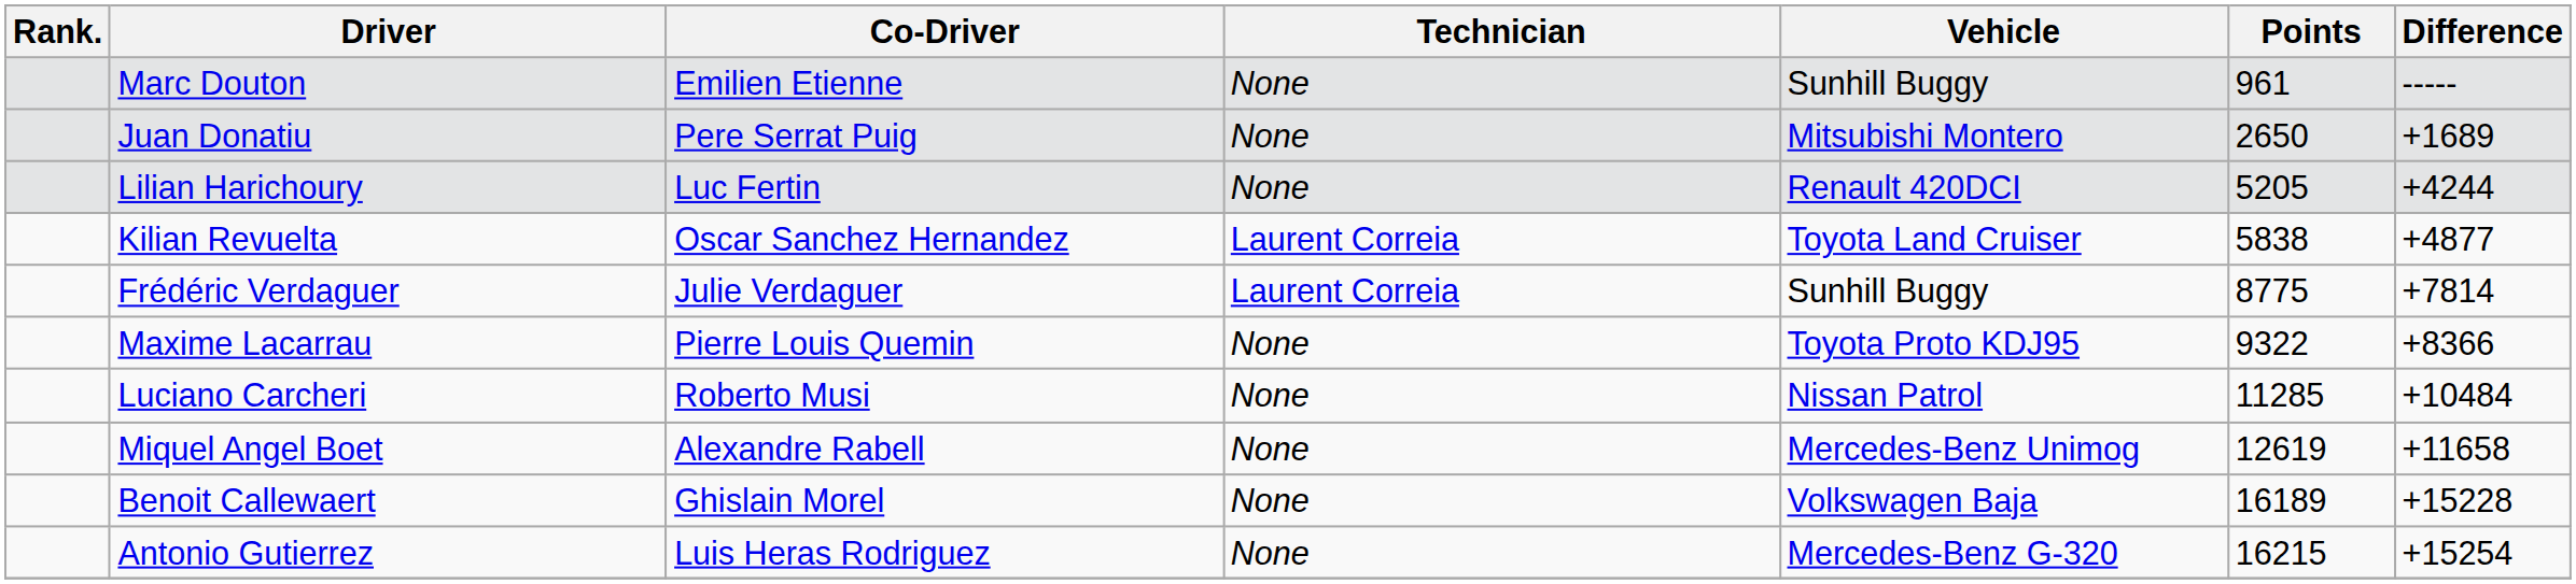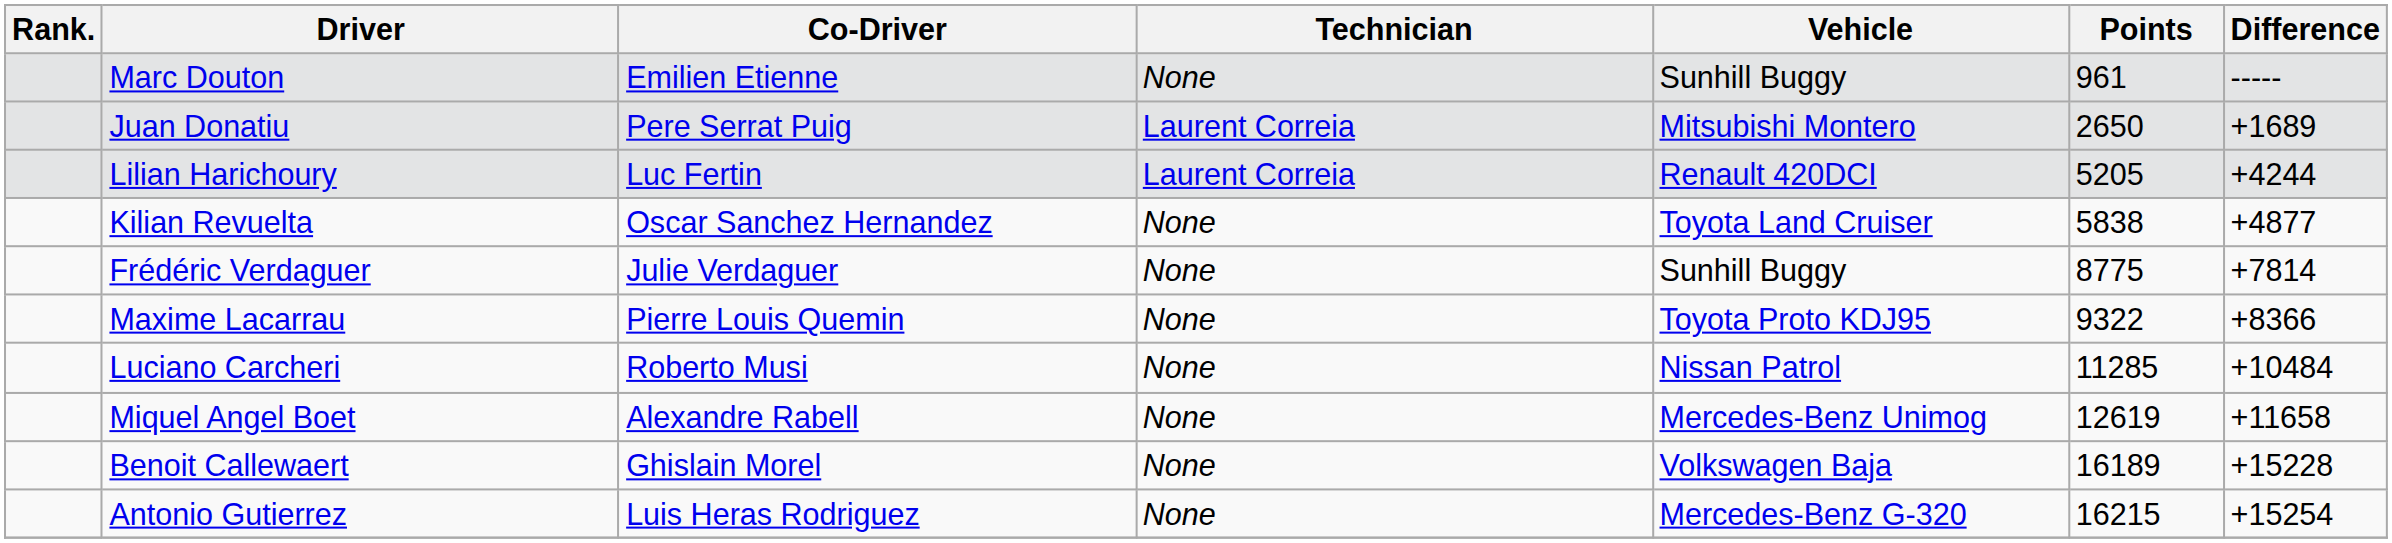 <table class="wikitable" style="font-size:95%">
 <tr>
 <th>Rank.</th>
 <th width="250px">Driver</th>
 <th width="250px">Co-Driver</th>
 <th width="250px">Technician</th>
 <th width="200px">Vehicle</th>
 <th width="70px">Points</th>
 <th width="70px">Difference</th>
 </tr>
 <tr bgcolor=#E3E4E5>
 <td></td>
 <td> <a href='#'>Marc Douton</a></td>
 <td> <a href='#'>Emilien Etienne</a></td>
 <td><em>None</em></td>
 <td>Sunhill Buggy</td>
 <td>961</td>
 <td>-----</td>
 </tr>
 <tr bgcolor=#E3E4E5>
 <td></td>
 <td> <a href='#'>Juan Donatiu</a></td>
 <td> <a href='#'>Pere Serrat Puig</a></td>
-<td><em>None</em></td>
+<td> <a href='#'>Laurent Correia</a></td>
 <td><a href='#'>Mitsubishi Montero</a></td>
 <td>2650</td>
 <td>+1689</td>
 </tr>
 <tr bgcolor=#E3E4E5>
 <td></td>
 <td> <a href='#'>Lilian Harichoury</a></td>
 <td> <a href='#'>Luc Fertin</a></td>
-<td><em>None</em></td>
+<td> <a href='#'>Laurent Correia</a></td>
 <td><a href='#'>Renault 420DCI</a></td>
 <td>5205</td>
 <td>+4244</td>
 </tr>
 <tr>
 <td></td>
 <td> <a href='#'>Kilian Revuelta</a></td>
 <td> <a href='#'>Oscar Sanchez Hernandez</a></td>
-<td> <a href='#'>Laurent Correia</a></td>
+<td><em>None</em></td>
 <td><a href='#'>Toyota Land Cruiser</a></td>
 <td>5838</td>
 <td>+4877</td>
 </tr>
 <tr>
 <td></td>
 <td> <a href='#'>Frédéric Verdaguer</a></td>
 <td> <a href='#'>Julie Verdaguer</a></td>
-<td> <a href='#'>Laurent Correia</a></td>
+<td><em>None</em></td>
 <td>Sunhill Buggy</td>
 <td>8775</td>
 <td>+7814</td>
 </tr>
 <tr>
 <td></td>
 <td> <a href='#'>Maxime Lacarrau</a></td>
 <td> <a href='#'>Pierre Louis Quemin</a></td>
 <td><em>None</em></td>
 <td><a href='#'>Toyota Proto KDJ95</a></td>
 <td>9322</td>
 <td>+8366</td>
 </tr>
 <tr>
 <td></td>
 <td> <a href='#'>Luciano Carcheri</a></td>
 <td> <a href='#'>Roberto Musi</a></td>
 <td><em>None</em></td>
 <td><a href='#'>Nissan Patrol</a></td>
 <td>11285</td>
 <td>+10484</td>
 </tr>
 <tr>
 <td></td>
 <td> <a href='#'>Miquel Angel Boet</a></td>
 <td> <a href='#'>Alexandre Rabell</a></td>
 <td><em>None</em></td>
 <td><a href='#'>Mercedes-Benz Unimog</a></td>
 <td>12619</td>
 <td>+11658</td>
 </tr>
 <tr>
 <td></td>
 <td> <a href='#'>Benoit Callewaert</a></td>
 <td> <a href='#'>Ghislain Morel</a></td>
 <td><em>None</em></td>
 <td><a href='#'>Volkswagen Baja</a></td>
 <td>16189</td>
 <td>+15228</td>
 </tr>
 <tr>
 <td></td>
 <td> <a href='#'>Antonio Gutierrez</a></td>
 <td> <a href='#'>Luis Heras Rodriguez</a></td>
 <td><em>None</em></td>
 <td><a href='#'>Mercedes-Benz G-320</a></td>
 <td>16215</td>
 <td>+15254</td>
 </tr>
 <tr>
 </tr>
 </table>
